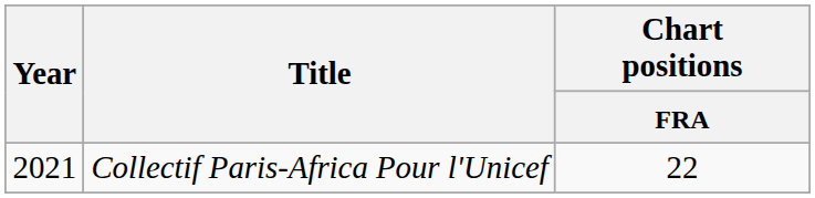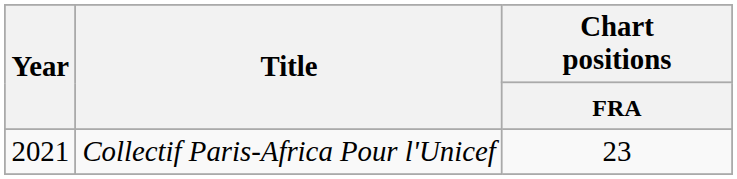 <table class="wikitable">
 <tr>
 <th rowspan="2">Year</th>
 <th rowspan="2">Title</th>
 <th colspan="1">Chart <br>positions</th>
 </tr>
 <tr>
 <th width="120"><small>FRA</small></th>
 </tr>
 <tr>
 <td>2021</td>
 <td><em>Collectif Paris-Africa Pour l'Unicef</em></td>
-<td align="center">22</td>
+<td align="center">23</td>
 </tr>
 </table>
